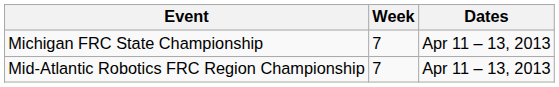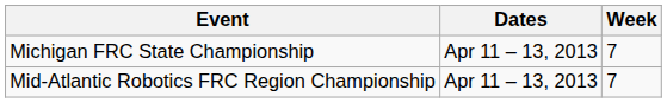 <table class="wikitable">
 <tr>
 <th>Event</th>
+<th>Dates</th>
 <th>Week</th>
-<th>Dates</th>
 </tr>
 <tr>
 <td>Michigan FRC State Championship</td>
+<td>Apr 11 – 13, 2013</td>
 <td>7</td>
-<td>Apr 11 – 13, 2013</td>
 </tr>
 <tr>
 <td>Mid-Atlantic Robotics FRC Region Championship</td>
+<td>Apr 11 – 13, 2013</td>
 <td>7</td>
-<td>Apr 11 – 13, 2013</td>
 </tr>
 </table>
